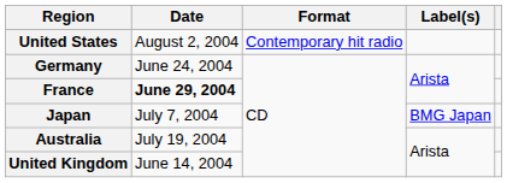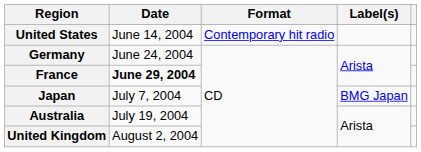 <table class="wikitable plainrowheaders">
 <tr>
 <th scope="col">Region</th>
 <th scope="col">Date</th>
 <th scope="col">Format</th>
 <th scope="col">Label(s)</th>
 <th scope="col"></th>
 </tr>
 <tr>
 <th scope="row">United States</th>
-<td>August 2, 2004</td>
+<td>June 14, 2004</td>
 <td><a href='#'>Contemporary hit radio</a></td>
 <td></td>
 <td align="center"></td>
 </tr>
 <tr>
 <th scope="row">Germany</th>
 <td>June 24, 2004</td>
 <td rowspan="5">CD</td>
 <td rowspan="2"><a href='#'>Arista</a></td>
 <td align="center"></td>
 </tr>
 <tr>
 <th scope="row">France</th>
 <td><strong>June 29, 2004</strong></td>
 <td align="center"></td>
 </tr>
 <tr>
 <th scope="row">Japan</th>
 <td>July 7, 2004</td>
 <td><a href='#'>BMG Japan</a></td>
 <td align="center"></td>
 </tr>
 <tr>
 <th scope="row">Australia</th>
 <td>July 19, 2004</td>
 <td rowspan="2">Arista</td>
 <td align="center"></td>
 </tr>
 <tr>
 <th scope="row">United Kingdom</th>
-<td>June 14, 2004</td>
+<td>August 2, 2004</td>
 <td align="center"></td>
 </tr>
 </table>
